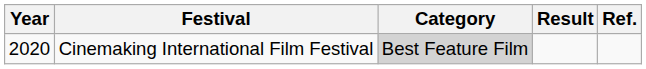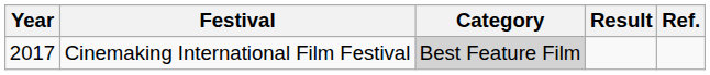 <table class="wikitable sortable">
 <tr>
 <th>Year</th>
 <th>Festival</th>
 <th>Category</th>
 <th>Result</th>
 <th class="unsortable">Ref.</th>
 </tr>
 <tr>
-<td>2020</td>
+<td>2017</td>
 <td>Cinemaking International Film Festival</td>
 <td style="background: lightgrey;">Best Feature Film</td>
 <td></td>
 <td></td>
 </tr>
 </table>
